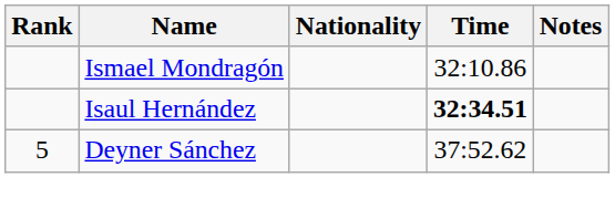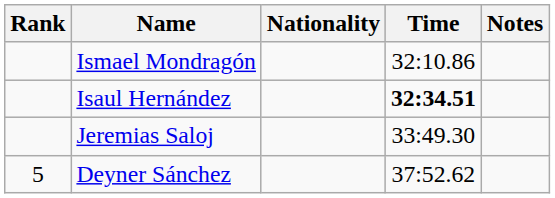 <table class="wikitable sortable" style="text-align:center">
 <tr>
 <th>Rank</th>
 <th>Name</th>
 <th>Nationality</th>
 <th>Time</th>
 <th>Notes</th>
 </tr>
 <tr>
 <td align=center></td>
 <td align=left><a href='#'>Ismael Mondragón</a></td>
 <td align=left></td>
 <td>32:10.86</td>
 <td></td>
 </tr>
 <tr>
 <td align=center></td>
 <td align=left><a href='#'>Isaul Hernández</a></td>
 <td align=left></td>
 <td><strong>32:34.51</strong></td>
 <td></td>
 </tr>
 <tr>
+<td align=center></td>
+<td align=left><a href='#'>Jeremias Saloj</a></td>
+<td align=left></td>
+<td>33:49.30</td>
+<td></td>
+</tr>
+<tr>
 <td align=center>5</td>
 <td align=left><a href='#'>Deyner Sánchez</a></td>
 <td align=left></td>
 <td>37:52.62</td>
 <td></td>
 </tr>
 </table>
